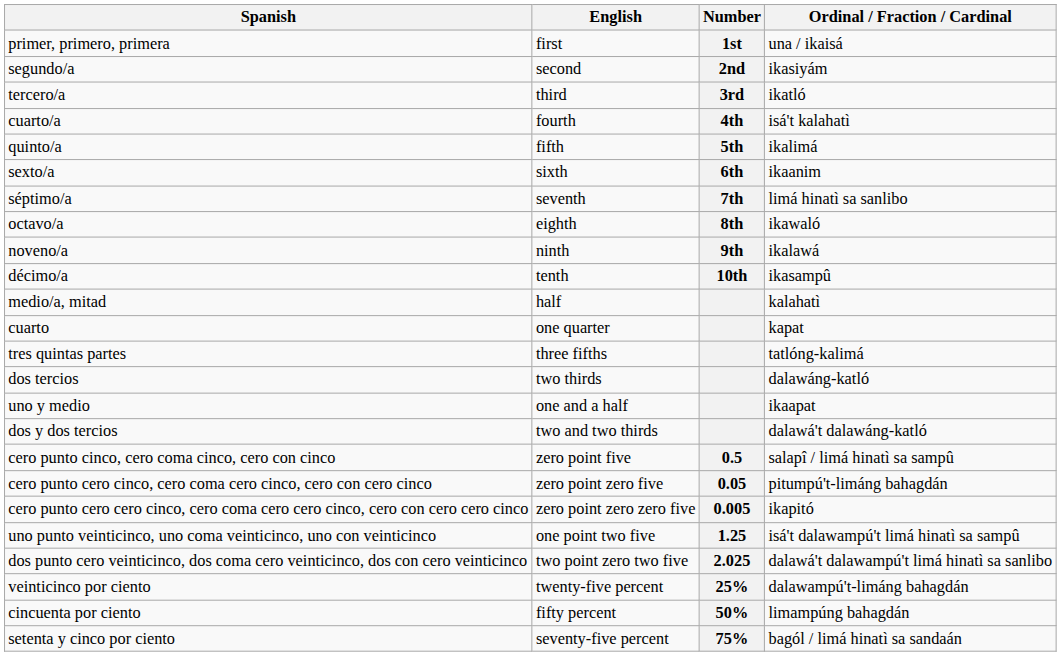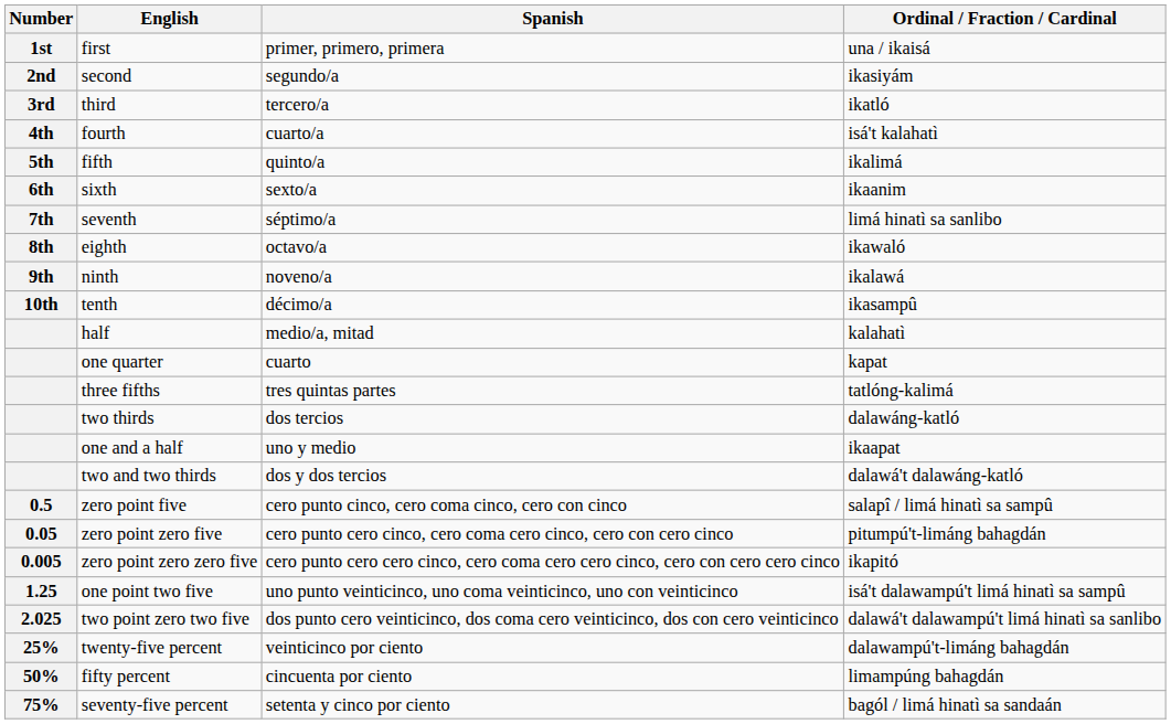 <table class="wikitable plainrowheaders">
 <tr>
+<th scope="col">Number</th>
+<th scope="col">English</th>
 <th scope="col">Spanish</th>
-<th scope="col">English</th>
-<th scope="col">Number</th>
 <th scope="col">Ordinal / Fraction / Cardinal</th>
 </tr>
 <tr>
+<th scope="row">1st</th>
+<td>first</td>
 <td>primer, primero, primera</td>
-<td>first</td>
-<th scope="row">1st</th>
 <td>una / ikaisá</td>
 </tr>
 <tr>
+<th scope="row">2nd</th>
+<td>second</td>
 <td>segundo/a</td>
-<td>second</td>
-<th scope="row">2nd</th>
 <td>ikasiyám</td>
 </tr>
 <tr>
+<th scope="row">3rd</th>
+<td>third</td>
 <td>tercero/a</td>
-<td>third</td>
-<th scope="row">3rd</th>
 <td>ikatló</td>
 </tr>
 <tr>
+<th scope="row">4th</th>
+<td>fourth</td>
 <td>cuarto/a</td>
-<td>fourth</td>
-<th scope="row">4th</th>
 <td>isá't kalahatì</td>
 </tr>
 <tr>
+<th scope="row">5th</th>
+<td>fifth</td>
 <td>quinto/a</td>
-<td>fifth</td>
-<th scope="row">5th</th>
 <td>ikalimá</td>
 </tr>
 <tr>
+<th scope="row">6th</th>
+<td>sixth</td>
 <td>sexto/a</td>
-<td>sixth</td>
-<th scope="row">6th</th>
 <td>ikaanim</td>
 </tr>
 <tr>
+<th scope="row">7th</th>
+<td>seventh</td>
 <td>séptimo/a</td>
-<td>seventh</td>
-<th scope="row">7th</th>
 <td>limá hinatì sa sanlibo</td>
 </tr>
 <tr>
+<th scope="row">8th</th>
+<td>eighth</td>
 <td>octavo/a</td>
-<td>eighth</td>
-<th scope="row">8th</th>
 <td>ikawaló</td>
 </tr>
 <tr>
+<th scope="row">9th</th>
+<td>ninth</td>
 <td>noveno/a</td>
-<td>ninth</td>
-<th scope="row">9th</th>
 <td>ikalawá</td>
 </tr>
 <tr>
+<th scope="row">10th</th>
+<td>tenth</td>
 <td>décimo/a</td>
-<td>tenth</td>
-<th scope="row">10th</th>
 <td>ikasampû</td>
 </tr>
 <tr>
+<th scope="row"></th>
+<td>half</td>
 <td>medio/a, mitad</td>
-<td>half</td>
-<th scope="row"></th>
 <td>kalahatì</td>
 </tr>
 <tr>
+<th scope="row"></th>
+<td>one quarter</td>
 <td>cuarto</td>
-<td>one quarter</td>
-<th scope="row"></th>
 <td>kapat</td>
 </tr>
 <tr>
+<th scope="row"></th>
+<td>three fifths</td>
 <td>tres quintas partes</td>
-<td>three fifths</td>
-<th scope="row"></th>
 <td>tatlóng-kalimá</td>
 </tr>
 <tr>
+<th scope="row"></th>
+<td>two thirds</td>
 <td>dos tercios</td>
-<td>two thirds</td>
-<th scope="row"></th>
 <td>dalawáng-katló</td>
 </tr>
 <tr>
+<th scope="row"></th>
+<td>one and a half</td>
 <td>uno y medio</td>
-<td>one and a half</td>
-<th scope="row"></th>
 <td>ikaapat</td>
 </tr>
 <tr>
+<th scope="row"></th>
+<td>two and two thirds</td>
 <td>dos y dos tercios</td>
-<td>two and two thirds</td>
-<th scope="row"></th>
 <td>dalawá't dalawáng-katló</td>
 </tr>
 <tr>
+<th scope="row">0.5</th>
+<td>zero point five</td>
 <td>cero punto cinco, cero coma cinco, cero con cinco</td>
-<td>zero point five</td>
-<th scope="row">0.5</th>
 <td>salapî / limá hinatì sa sampû</td>
 </tr>
 <tr>
+<th scope="row">0.05</th>
+<td>zero point zero five</td>
 <td>cero punto cero cinco, cero coma cero cinco, cero con cero cinco</td>
-<td>zero point zero five</td>
-<th scope="row">0.05</th>
 <td>pitumpú't-limáng bahagdán</td>
 </tr>
 <tr>
+<th scope="row">0.005</th>
+<td>zero point zero zero five</td>
 <td>cero punto cero cero cinco, cero coma cero cero cinco, cero con cero cero cinco</td>
-<td>zero point zero zero five</td>
-<th scope="row">0.005</th>
 <td>ikapitó</td>
 </tr>
 <tr>
+<th scope="row">1.25</th>
+<td>one point two five</td>
 <td>uno punto veinticinco, uno coma veinticinco, uno con veinticinco</td>
-<td>one point two five</td>
-<th scope="row">1.25</th>
 <td>isá't dalawampú't limá hinatì sa sampû</td>
 </tr>
 <tr>
+<th scope="row">2.025</th>
+<td>two point zero two five</td>
 <td>dos punto cero veinticinco, dos coma cero veinticinco, dos con cero veinticinco</td>
-<td>two point zero two five</td>
-<th scope="row">2.025</th>
 <td>dalawá't dalawampú't limá hinatì sa sanlibo</td>
 </tr>
 <tr>
+<th scope="row">25%</th>
+<td>twenty-five percent</td>
 <td>veinticinco por ciento</td>
-<td>twenty-five percent</td>
-<th scope="row">25%</th>
 <td>dalawampú't-limáng bahagdán</td>
 </tr>
 <tr>
+<th scope="row">50%</th>
+<td>fifty percent</td>
 <td>cincuenta por ciento</td>
-<td>fifty percent</td>
-<th scope="row">50%</th>
 <td>limampúng bahagdán</td>
 </tr>
 <tr>
+<th scope="row">75%</th>
+<td>seventy-five percent</td>
 <td>setenta y cinco por ciento</td>
-<td>seventy-five percent</td>
-<th scope="row">75%</th>
 <td>bagól / limá hinatì sa sandaán</td>
 </tr>
 </table>
